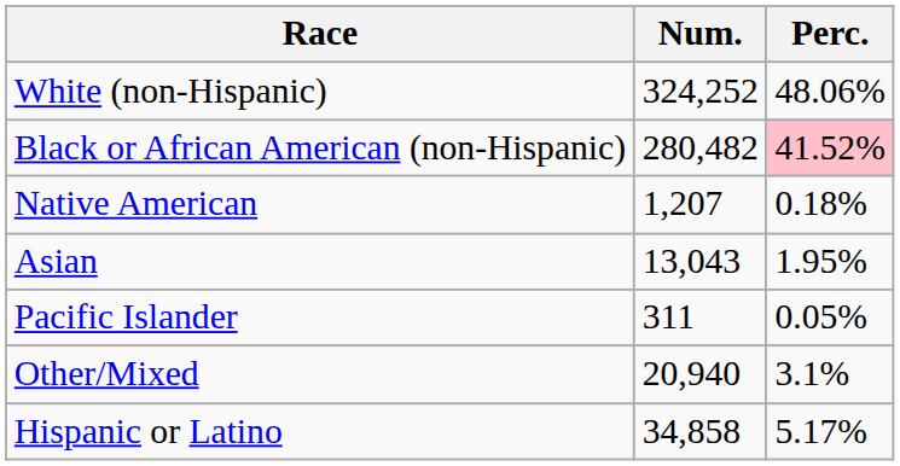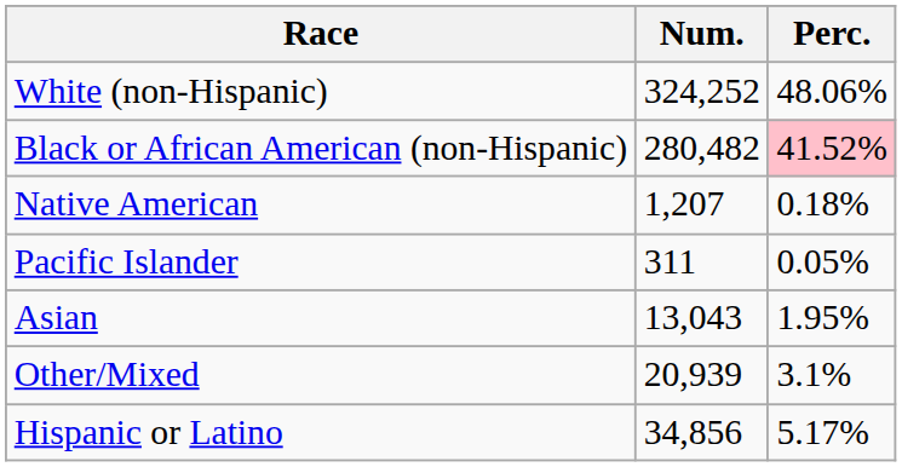 <table class="wikitable">
 <tr>
 <th>Race</th>
 <th>Num.</th>
 <th>Perc.</th>
 </tr>
 <tr>
 <td><a href='#'>White</a> (non-Hispanic)</td>
 <td>324,252</td>
 <td>48.06%</td>
 </tr>
 <tr>
 <td><a href='#'>Black or African American</a> (non-Hispanic)</td>
 <td>280,482</td>
 <td style="background: pink;">41.52%</td>
 </tr>
 <tr>
 <td><a href='#'>Native American</a></td>
 <td>1,207</td>
 <td>0.18%</td>
 </tr>
 <tr>
+<td><a href='#'>Pacific Islander</a></td>
+<td>311</td>
+<td>0.05%</td>
+</tr>
+<tr>
 <td><a href='#'>Asian</a></td>
 <td>13,043</td>
 <td>1.95%</td>
 </tr>
 <tr>
-<td><a href='#'>Pacific Islander</a></td>
-<td>311</td>
-<td>0.05%</td>
-</tr>
-<tr>
 <td><a href='#'>Other/Mixed</a></td>
-<td>20,940</td>
+<td>20,939</td>
 <td>3.1%</td>
 </tr>
 <tr>
 <td><a href='#'>Hispanic</a> or <a href='#'>Latino</a></td>
-<td>34,858</td>
+<td>34,856</td>
 <td>5.17%</td>
 </tr>
 </table>
